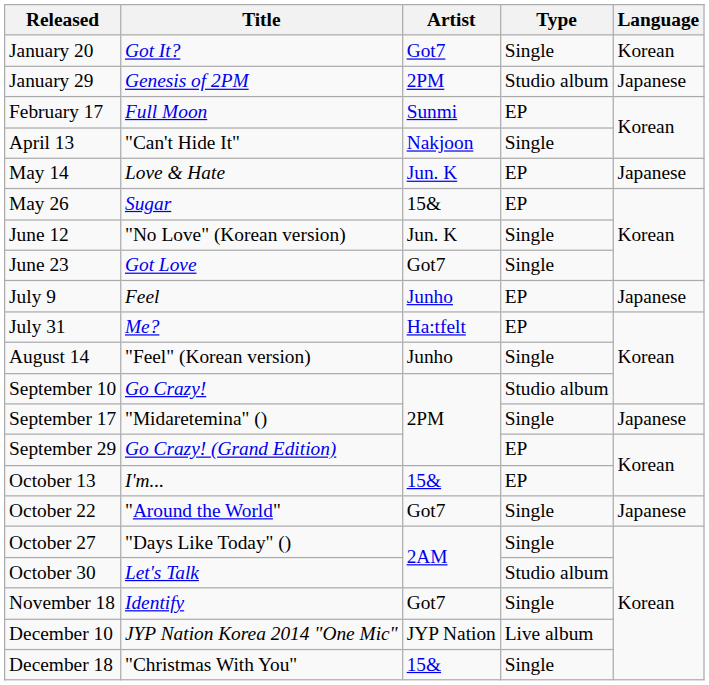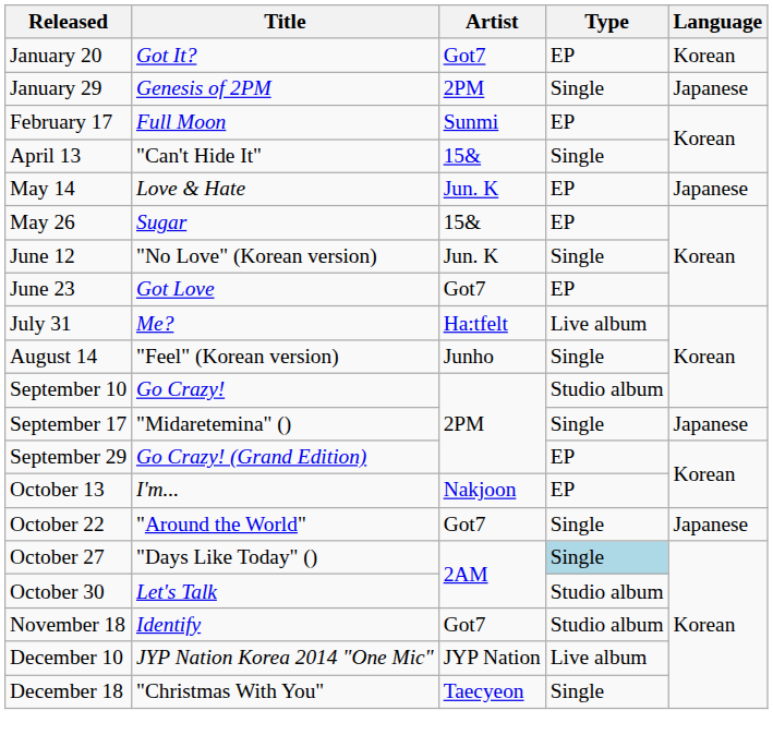 <table class="wikitable plainrowheaders">
 <tr>
 <th scope="col">Released</th>
 <th scope="col">Title</th>
 <th scope="col">Artist</th>
 <th scope="col">Type</th>
 <th scope="col">Language</th>
 </tr>
 <tr>
 <td rowspan="1">January 20</td>
 <td rowspan="1"><em><a href='#'>Got It?</a></em></td>
 <td rowspan="1"><a href='#'>Got7</a></td>
-<td rowspan="1">Single</td>
+<td rowspan="1">EP</td>
 <td rowspan="1">Korean</td>
 </tr>
 <tr>
 <td rowspan="1">January 29</td>
 <td rowspan="1"><em><a href='#'>Genesis of 2PM</a></em></td>
 <td rowspan="1"><a href='#'>2PM</a></td>
-<td rowspan="1">Studio album</td>
+<td rowspan="1">Single</td>
 <td rowspan="1">Japanese</td>
 </tr>
 <tr>
 <td rowspan="1">February 17</td>
 <td rowspan="1"><em><a href='#'>Full Moon</a></em></td>
 <td rowspan="1"><a href='#'>Sunmi</a></td>
 <td rowspan="1">EP</td>
 <td rowspan="2">Korean</td>
 </tr>
 <tr>
 <td rowspan="1">April 13</td>
 <td rowspan="1">"Can't Hide It"</td>
-<td rowspan="1"><a href='#'>Nakjoon</a></td>
+<td rowspan="1"><a href='#'>15&</a></td>
 <td rowspan="1">Single</td>
 </tr>
 <tr>
 <td rowspan="1">May 14</td>
 <td rowspan="1"><em>Love & Hate</em></td>
 <td rowspan="1"><a href='#'>Jun. K</a></td>
 <td rowspan="1">EP</td>
 <td rowspan="1">Japanese</td>
 </tr>
 <tr>
 <td rowspan="1">May 26</td>
 <td rowspan="1"><em><a href='#'>Sugar</a></em></td>
 <td rowspan="1">15&</td>
 <td rowspan="1">EP</td>
 <td rowspan="3">Korean</td>
 </tr>
 <tr>
 <td rowspan="1">June 12</td>
 <td rowspan="1">"No Love" (Korean version)</td>
 <td rowspan="1">Jun. K</td>
 <td rowspan="1">Single</td>
 </tr>
 <tr>
 <td rowspan="1">June 23</td>
 <td rowspan="1"><em><a href='#'>Got Love</a></em></td>
 <td rowspan="1">Got7</td>
-<td rowspan="1">Single</td>
-</tr>
-<tr>
-<td rowspan="1">July 9</td>
-<td rowspan="1"><em>Feel</em></td>
-<td rowspan="1"><a href='#'>Junho</a></td>
 <td rowspan="1">EP</td>
-<td rowspan="1">Japanese</td>
 </tr>
 <tr>
 <td rowspan="1">July 31</td>
 <td rowspan="1"><em><a href='#'>Me?</a></em></td>
 <td rowspan="1"><a href='#'>Ha:tfelt</a></td>
-<td rowspan="1">EP</td>
+<td rowspan="1">Live album</td>
 <td rowspan="3">Korean</td>
 </tr>
 <tr>
 <td rowspan="1">August 14</td>
 <td rowspan="1">"Feel" (Korean version)</td>
 <td rowspan="1">Junho</td>
 <td rowspan="1">Single</td>
 </tr>
 <tr>
 <td rowspan="1">September 10</td>
 <td rowspan="1"><em><a href='#'>Go Crazy!</a></em></td>
 <td rowspan="3">2PM</td>
 <td rowspan="1">Studio album</td>
 </tr>
 <tr>
 <td rowspan="1">September 17</td>
 <td rowspan="1">"Midaretemina" ()</td>
 <td rowspan="1">Single</td>
 <td rowspan="1">Japanese</td>
 </tr>
 <tr>
 <td rowspan="1">September 29</td>
 <td rowspan="1"><em><a href='#'>Go Crazy! (Grand Edition)</a></em></td>
 <td rowspan="1">EP</td>
 <td rowspan="2">Korean</td>
 </tr>
 <tr>
 <td rowspan="1">October 13</td>
 <td rowspan="1"><em>I'm...</em></td>
-<td rowspan="1"><a href='#'>15&</a></td>
+<td rowspan="1"><a href='#'>Nakjoon</a></td>
 <td rowspan="1">EP</td>
 </tr>
 <tr>
 <td rowspan="1">October 22</td>
 <td rowspan="1">"<a href='#'>Around the World</a>"</td>
 <td rowspan="1">Got7</td>
 <td rowspan="1">Single</td>
 <td rowspan="1">Japanese</td>
 </tr>
 <tr>
 <td rowspan="1">October 27</td>
 <td rowspan="1">"Days Like Today" ()</td>
 <td rowspan="2"><a href='#'>2AM</a></td>
-<td rowspan="1">Single</td>
+<td rowspan="1" style="background: lightblue;">Single</td>
 <td rowspan="5">Korean</td>
 </tr>
 <tr>
 <td rowspan="1">October 30</td>
 <td rowspan="1"><em><a href='#'>Let's Talk</a></em></td>
 <td rowspan="1">Studio album</td>
 </tr>
 <tr>
 <td rowspan="1">November 18</td>
 <td rowspan="1"><em><a href='#'>Identify</a></em></td>
 <td rowspan="1">Got7</td>
-<td rowspan="1">Single</td>
+<td rowspan="1">Studio album</td>
 </tr>
 <tr>
 <td rowspan="1">December 10</td>
 <td rowspan="1"><em>JYP Nation Korea 2014 "One Mic"</em></td>
 <td rowspan="1">JYP Nation</td>
 <td rowspan="1">Live album</td>
 </tr>
 <tr>
 <td rowspan="1">December 18</td>
 <td rowspan="1">"Christmas With You"</td>
-<td rowspan="1"><a href='#'>15&</a></td>
+<td rowspan="1"><a href='#'>Taecyeon</a></td>
 <td rowspan="1">Single</td>
 </tr>
 </table>
